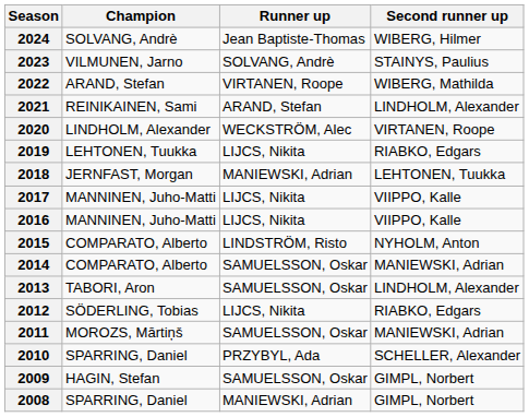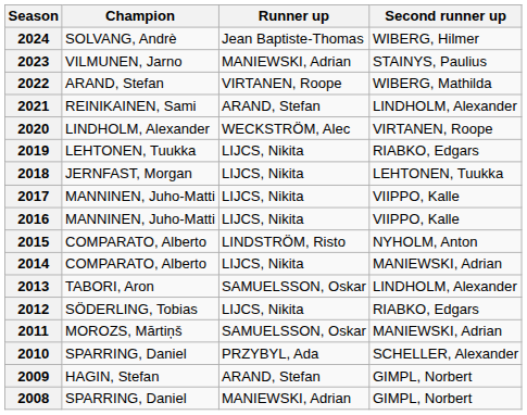 <table class="wikitable" style="font-size: 95%;">
 <tr>
 <th>Season</th>
 <th>Champion</th>
 <th>Runner up</th>
 <th>Second runner up</th>
 </tr>
 <tr>
 <th>2024</th>
 <td> SOLVANG, Andrè</td>
 <td> Jean Baptiste-Thomas</td>
 <td> WIBERG, Hilmer</td>
 </tr>
 <tr>
 <th>2023</th>
 <td> VILMUNEN, Jarno</td>
-<td> SOLVANG, Andrè</td>
+<td> MANIEWSKI, Adrian</td>
 <td> STAINYS, Paulius</td>
 </tr>
 <tr>
 <th>2022</th>
 <td> ARAND, Stefan</td>
 <td> VIRTANEN, Roope</td>
 <td> WIBERG, Mathilda</td>
 </tr>
 <tr>
 <th>2021</th>
 <td> REINIKAINEN, Sami</td>
 <td> ARAND, Stefan</td>
 <td> LINDHOLM, Alexander</td>
 </tr>
 <tr>
 <th>2020</th>
 <td> LINDHOLM, Alexander</td>
 <td> WECKSTRÖM, Alec</td>
 <td> VIRTANEN, Roope</td>
 </tr>
 <tr>
 <th>2019</th>
 <td> LEHTONEN, Tuukka</td>
 <td> LIJCS, Nikita</td>
 <td> RIABKO, Edgars</td>
 </tr>
 <tr>
 <th>2018</th>
 <td> JERNFAST, Morgan</td>
-<td> MANIEWSKI, Adrian</td>
+<td> LIJCS, Nikita</td>
 <td> LEHTONEN, Tuukka</td>
 </tr>
 <tr>
 <th>2017</th>
 <td> MANNINEN, Juho-Matti</td>
 <td> LIJCS, Nikita</td>
 <td> VIIPPO, Kalle</td>
 </tr>
 <tr>
 <th>2016</th>
 <td> MANNINEN, Juho-Matti</td>
 <td> LIJCS, Nikita</td>
 <td> VIIPPO, Kalle</td>
 </tr>
 <tr>
 <th>2015</th>
 <td> COMPARATO, Alberto</td>
 <td> LINDSTRÖM, Risto</td>
 <td> NYHOLM, Anton</td>
 </tr>
 <tr>
 <th>2014</th>
 <td> COMPARATO, Alberto</td>
-<td> SAMUELSSON, Oskar</td>
+<td> LIJCS, Nikita</td>
 <td> MANIEWSKI, Adrian</td>
 </tr>
 <tr>
 <th>2013</th>
 <td> TABORI, Aron</td>
 <td> SAMUELSSON, Oskar</td>
 <td> LINDHOLM, Alexander</td>
 </tr>
 <tr>
 <th>2012</th>
 <td> SÖDERLING, Tobias</td>
 <td> LIJCS, Nikita</td>
 <td> RIABKO, Edgars</td>
 </tr>
 <tr>
 <th>2011</th>
 <td> MOROZS, Mārtiņš</td>
 <td> SAMUELSSON, Oskar</td>
 <td> MANIEWSKI, Adrian</td>
 </tr>
 <tr>
 <th>2010</th>
 <td> SPARRING, Daniel</td>
 <td> PRZYBYL, Ada</td>
 <td> SCHELLER, Alexander</td>
 </tr>
 <tr>
 <th>2009</th>
 <td> HAGIN, Stefan</td>
-<td> SAMUELSSON, Oskar</td>
+<td> ARAND, Stefan</td>
 <td> GIMPL, Norbert</td>
 </tr>
 <tr>
 <th>2008</th>
 <td> SPARRING, Daniel</td>
 <td> MANIEWSKI, Adrian</td>
 <td> GIMPL, Norbert</td>
 </tr>
 </table>
